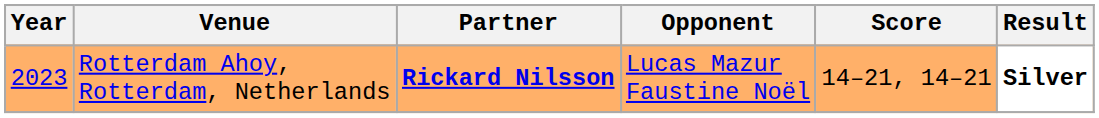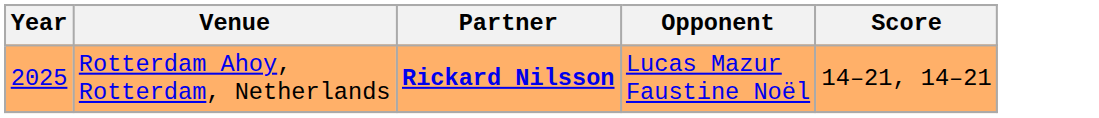 <table class="sortable wikitable" style="font-size: 90%;">
 <tr>
 <th>Year</th>
 <th>Venue</th>
 <th>Partner</th>
 <th>Opponent</th>
 <th>Score</th>
-<th>Result</th>
 </tr>
 <tr style="background:#FFB069">
-<td align="center"><a href='#'>2023</a></td>
+<td align="center"><a href='#'>2025</a></td>
 <td align="left"><a href='#'>Rotterdam Ahoy</a>,<br><a href='#'>Rotterdam</a>, Netherlands</td>
 <td align="left"><strong> <a href='#'>Rickard Nilsson</a></strong></td>
 <td align="left"> <a href='#'>Lucas Mazur</a><br> <a href='#'>Faustine Noël</a></td>
 <td align="left">14–21, 14–21</td>
-<td style="text-align:left; background:white"> <strong>Silver</strong></td>
 </tr>
 </table>
